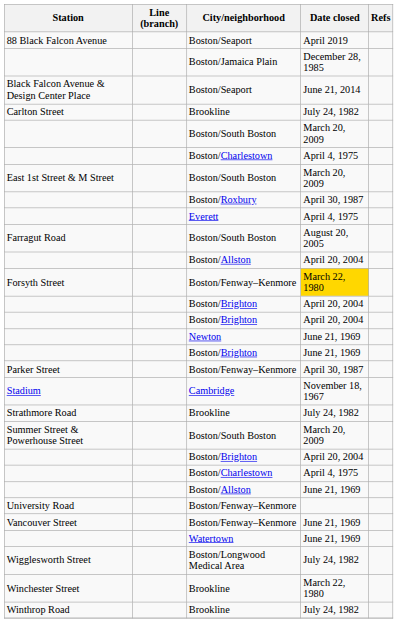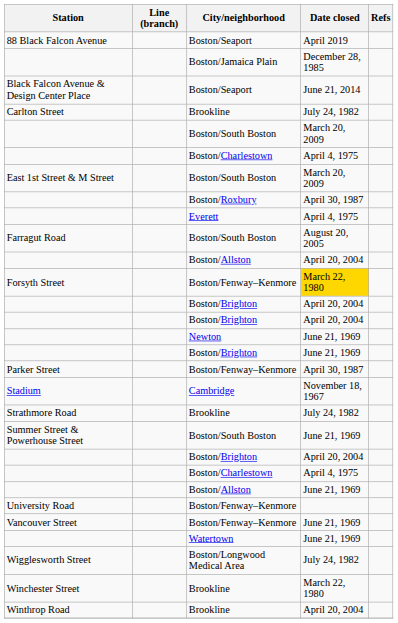 <table class="wikitable sortable">
 <tr>
 <th>Station</th>
 <th>Line (branch)</th>
 <th>City/neighborhood</th>
 <th>Date closed</th>
 <th class="unsortable">Refs</th>
 </tr>
 <tr>
 <td>88 Black Falcon Avenue</td>
 <td></td>
 <td>Boston/Seaport</td>
 <td>April 2019</td>
 <td></td>
 </tr>
 <tr>
 <td></td>
 <td><strong></strong></td>
 <td>Boston/Jamaica Plain</td>
 <td>December 28, 1985</td>
 <td></td>
 </tr>
 <tr>
 <td>Black Falcon Avenue & Design Center Place</td>
 <td></td>
 <td>Boston/Seaport</td>
 <td>June 21, 2014</td>
 <td></td>
 </tr>
 <tr>
 <td>Carlton Street</td>
 <td></td>
 <td>Brookline</td>
 <td>July 24, 1982</td>
 <td></td>
 </tr>
 <tr>
 <td></td>
 <td></td>
 <td>Boston/South Boston</td>
 <td>March 20, 2009</td>
 <td></td>
 </tr>
 <tr>
 <td></td>
 <td></td>
 <td>Boston/<a href='#'>Charlestown</a></td>
 <td>April 4, 1975</td>
 <td></td>
 </tr>
 <tr>
 <td>East 1st Street & M Street</td>
 <td></td>
 <td>Boston/South Boston</td>
 <td>March 20, 2009</td>
 <td></td>
 </tr>
 <tr>
 <td></td>
 <td></td>
 <td>Boston/<a href='#'>Roxbury</a></td>
 <td>April 30, 1987</td>
 <td></td>
 </tr>
 <tr>
 <td></td>
 <td><strong></strong></td>
 <td><a href='#'>Everett</a></td>
 <td>April 4, 1975</td>
 <td></td>
 </tr>
 <tr>
 <td>Farragut Road</td>
 <td></td>
 <td>Boston/South Boston</td>
 <td>August 20, 2005</td>
 <td></td>
 </tr>
 <tr>
 <td></td>
 <td></td>
 <td>Boston/<a href='#'>Allston</a></td>
 <td>April 20, 2004</td>
 <td></td>
 </tr>
 <tr>
 <td>Forsyth Street</td>
 <td></td>
 <td>Boston/Fenway–Kenmore</td>
 <td style="background: gold;">March 22, 1980</td>
 <td></td>
 </tr>
 <tr>
 <td></td>
 <td></td>
 <td>Boston/<a href='#'>Brighton</a></td>
 <td>April 20, 2004</td>
 <td></td>
 </tr>
 <tr>
 <td></td>
 <td></td>
 <td>Boston/<a href='#'>Brighton</a></td>
 <td>April 20, 2004</td>
 <td></td>
 </tr>
 <tr>
 <td></td>
 <td></td>
 <td><a href='#'>Newton</a></td>
 <td>June 21, 1969</td>
 <td></td>
 </tr>
 <tr>
 <td></td>
 <td></td>
 <td>Boston/<a href='#'>Brighton</a></td>
 <td>June 21, 1969</td>
 <td></td>
 </tr>
 <tr>
 <td>Parker Street</td>
 <td></td>
 <td>Boston/Fenway–Kenmore</td>
 <td>April 30, 1987</td>
 <td></td>
 </tr>
 <tr>
 <td><a href='#'>Stadium</a></td>
 <td></td>
 <td><a href='#'>Cambridge</a></td>
 <td>November 18, 1967</td>
 <td></td>
 </tr>
 <tr>
 <td>Strathmore Road</td>
 <td></td>
 <td>Brookline</td>
 <td>July 24, 1982</td>
 <td></td>
 </tr>
 <tr>
 <td>Summer Street & Powerhouse Street</td>
 <td></td>
 <td>Boston/South Boston</td>
-<td>March 20, 2009</td>
+<td>June 21, 1969</td>
 <td></td>
 </tr>
 <tr>
 <td></td>
 <td></td>
 <td>Boston/<a href='#'>Brighton</a></td>
 <td>April 20, 2004</td>
 <td></td>
 </tr>
 <tr>
 <td></td>
 <td></td>
 <td>Boston/<a href='#'>Charlestown</a></td>
 <td>April 4, 1975</td>
 <td></td>
 </tr>
 <tr>
 <td></td>
 <td></td>
 <td>Boston/<a href='#'>Allston</a></td>
 <td>June 21, 1969</td>
 <td></td>
 </tr>
 <tr>
 <td>University Road</td>
 <td></td>
 <td>Boston/Fenway–Kenmore</td>
 <td></td>
 <td></td>
 </tr>
 <tr>
 <td>Vancouver Street</td>
 <td></td>
 <td>Boston/Fenway–Kenmore</td>
 <td>June 21, 1969</td>
 <td></td>
 </tr>
 <tr>
 <td></td>
 <td><strong></strong></td>
 <td><a href='#'>Watertown</a></td>
 <td>June 21, 1969</td>
 <td></td>
 </tr>
 <tr>
 <td>Wigglesworth Street</td>
 <td></td>
 <td>Boston/Longwood Medical Area</td>
 <td>July 24, 1982</td>
 <td></td>
 </tr>
 <tr>
 <td>Winchester Street</td>
 <td></td>
 <td>Brookline</td>
 <td>March 22, 1980</td>
 <td></td>
 </tr>
 <tr>
 <td>Winthrop Road</td>
 <td></td>
 <td>Brookline</td>
-<td>July 24, 1982</td>
+<td>April 20, 2004</td>
 <td></td>
 </tr>
 <tr>
 </tr>
 </table>
